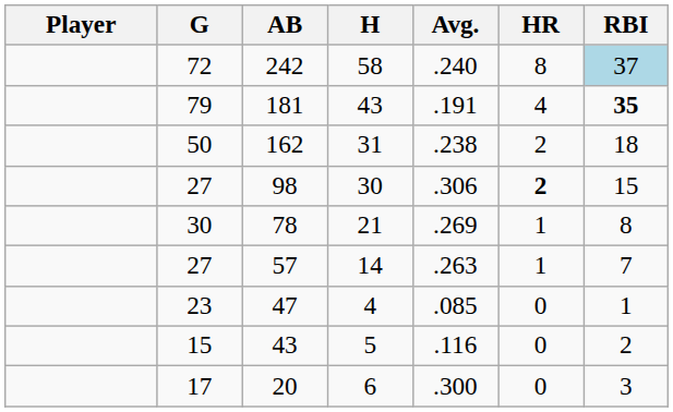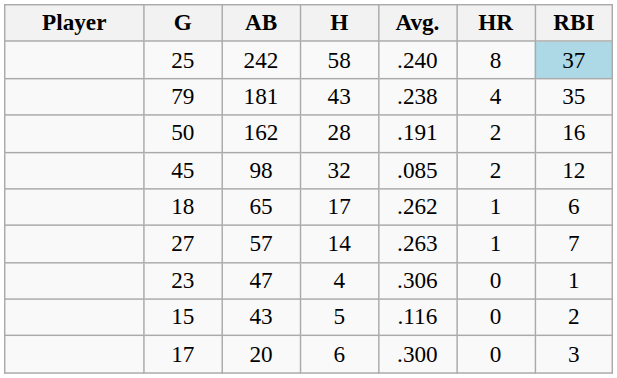 <table class="wikitable sortable">
 <tr>
 <th bgcolor="#DDDDFF" width="16%">Player</th>
 <th bgcolor="#DDDDFF" width="9%">G</th>
 <th bgcolor="#DDDDFF" width="9%">AB</th>
 <th bgcolor="#DDDDFF" width="9%">H</th>
 <th bgcolor="#DDDDFF" width="9%">Avg.</th>
 <th bgcolor="#DDDDFF" width="9%">HR</th>
 <th bgcolor="#DDDDFF" width="9%">RBI</th>
 </tr>
 <tr align="center">
 <td></td>
-<td>72</td>
+<td>25</td>
 <td>242</td>
 <td>58</td>
 <td>.240</td>
 <td>8</td>
 <td style="background: lightblue;">37</td>
 </tr>
 <tr align="center">
 <td></td>
 <td>79</td>
 <td>181</td>
 <td>43</td>
-<td>.191</td>
+<td>.238</td>
 <td>4</td>
-<td><strong>35</strong></td>
+<td>35</td>
 </tr>
 <tr align="center">
 <td></td>
 <td>50</td>
 <td>162</td>
-<td>31</td>
-<td>.238</td>
+<td>28</td>
+<td>.191</td>
 <td>2</td>
-<td>18</td>
+<td>16</td>
 </tr>
 <tr align="center">
 <td></td>
-<td>27</td>
+<td>45</td>
 <td>98</td>
-<td>30</td>
-<td>.306</td>
-<td><strong>2</strong></td>
-<td>15</td>
+<td>32</td>
+<td>.085</td>
+<td>2</td>
+<td>12</td>
 </tr>
 <tr align="center">
 <td></td>
-<td>30</td>
-<td>78</td>
-<td>21</td>
-<td>.269</td>
+<td>18</td>
+<td>65</td>
+<td>17</td>
+<td>.262</td>
 <td>1</td>
-<td>8</td>
+<td>6</td>
 </tr>
 <tr align="center">
 <td></td>
 <td>27</td>
 <td>57</td>
 <td>14</td>
 <td>.263</td>
 <td>1</td>
 <td>7</td>
 </tr>
 <tr align="center">
 <td></td>
 <td>23</td>
 <td>47</td>
 <td>4</td>
-<td>.085</td>
+<td>.306</td>
 <td>0</td>
 <td>1</td>
 </tr>
 <tr align="center">
 <td></td>
 <td>15</td>
 <td>43</td>
 <td>5</td>
 <td>.116</td>
 <td>0</td>
 <td>2</td>
 </tr>
 <tr align="center">
 <td></td>
 <td>17</td>
 <td>20</td>
 <td>6</td>
 <td>.300</td>
 <td>0</td>
 <td>3</td>
 </tr>
 </table>
